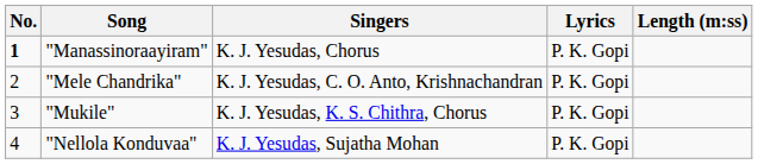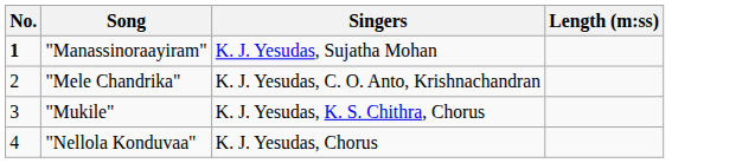 <table class="wikitable" style="font-size:95%;">
 <tr>
 <th>No.</th>
 <th>Song</th>
 <th>Singers</th>
-<th>Lyrics</th>
 <th>Length (m:ss)</th>
 </tr>
 <tr>
 <td><strong>1</strong></td>
 <td>"Manassinoraayiram"</td>
-<td>K. J. Yesudas, Chorus</td>
-<td>P. K. Gopi</td>
+<td><a href='#'>K. J. Yesudas</a>, Sujatha Mohan</td>
 <td></td>
 </tr>
 <tr>
 <td>2</td>
 <td>"Mele Chandrika"</td>
 <td>K. J. Yesudas, C. O. Anto, Krishnachandran</td>
-<td>P. K. Gopi</td>
 <td></td>
 </tr>
 <tr>
 <td>3</td>
 <td>"Mukile"</td>
 <td>K. J. Yesudas, <a href='#'>K. S. Chithra</a>, Chorus</td>
-<td>P. K. Gopi</td>
 <td></td>
 </tr>
 <tr>
 <td>4</td>
 <td>"Nellola Konduvaa"</td>
-<td><a href='#'>K. J. Yesudas</a>, Sujatha Mohan</td>
-<td>P. K. Gopi</td>
+<td>K. J. Yesudas, Chorus</td>
 <td></td>
 </tr>
 </table>
